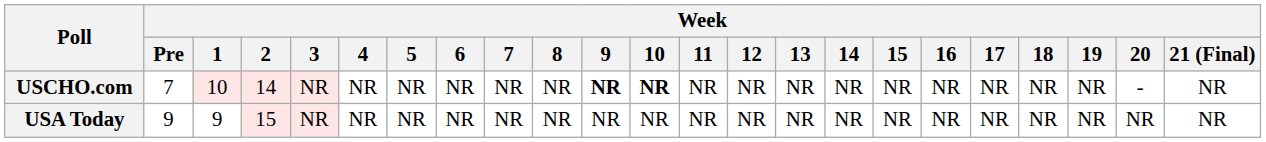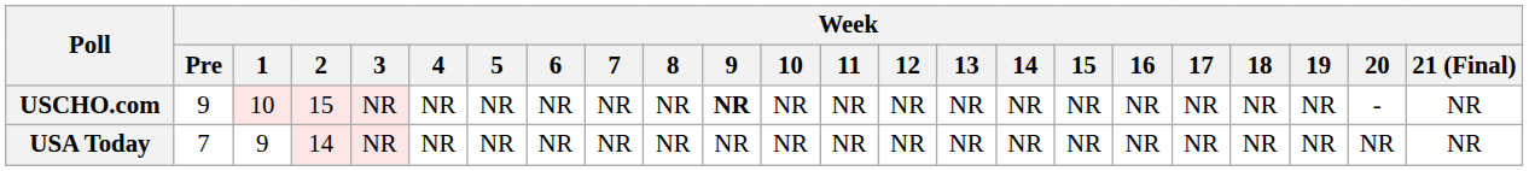 <table class="wikitable" style="white-space:nowrap;">
 <tr>
 <th scope="col" width="100" rowspan="2">Poll</th>
 <th colspan="25">Week</th>
 </tr>
 <tr>
 <th scope="col" width="30">Pre</th>
 <th scope="col" width="30">1</th>
 <th scope="col" width="30">2</th>
 <th scope="col" width="30">3</th>
 <th scope="col" width="30">4</th>
 <th scope="col" width="30">5</th>
 <th scope="col" width="30">6</th>
 <th scope="col" width="30">7</th>
 <th scope="col" width="30">8</th>
 <th scope="col" width="30">9</th>
 <th scope="col" width="30">10</th>
 <th scope="col" width="30">11</th>
 <th scope="col" width="30">12</th>
 <th scope="col" width="30">13</th>
 <th scope="col" width="30">14</th>
 <th scope="col" width="30">15</th>
 <th scope="col" width="30">16</th>
 <th scope="col" width="30">17</th>
 <th scope="col" width="30">18</th>
 <th scope="col" width="30">19</th>
 <th scope="col" width="30">20</th>
 <th scope="col" width="30">21 (Final)</th>
 </tr>
 <tr style="text-align:center;">
 <th>USCHO.com</th>
-<td bgcolor=FFFFFF>7</td>
+<td bgcolor=FFFFFF>9</td>
 <td bgcolor=FFE6E6>10</td>
-<td bgcolor=FFE6E6>14</td>
+<td bgcolor=FFE6E6>15</td>
 <td bgcolor=FFE6E6>NR</td>
 <td bgcolor=FFFFFF>NR</td>
 <td bgcolor=FFFFFF>NR</td>
 <td bgcolor=FFFFFF>NR</td>
 <td bgcolor=FFFFFF>NR</td>
 <td bgcolor=FFFFFF>NR</td>
 <td bgcolor=FFFFFF><strong>NR</strong></td>
-<td bgcolor=FFFFFF><strong>NR</strong></td>
+<td bgcolor=FFFFFF>NR</td>
 <td bgcolor=FFFFFF>NR</td>
 <td bgcolor=FFFFFF>NR</td>
 <td bgcolor=FFFFFF>NR</td>
 <td bgcolor=FFFFFF>NR</td>
 <td bgcolor=FFFFFF>NR</td>
 <td bgcolor=FFFFFF>NR</td>
 <td bgcolor=FFFFFF>NR</td>
 <td bgcolor=FFFFFF>NR</td>
 <td bgcolor=FFFFFF>NR</td>
 <td bgcolor=FFFFFF>-</td>
 <td bgcolor=FFFFFF>NR</td>
 </tr>
 <tr style="text-align:center;">
 <th>USA Today</th>
+<td bgcolor=FFFFFF>7</td>
 <td bgcolor=FFFFFF>9</td>
-<td bgcolor=FFFFFF>9</td>
-<td bgcolor=FFE6E6>15</td>
+<td bgcolor=FFE6E6>14</td>
 <td bgcolor=FFE6E6>NR</td>
 <td bgcolor=FFFFFF>NR</td>
 <td bgcolor=FFFFFF>NR</td>
 <td bgcolor=FFFFFF>NR</td>
 <td bgcolor=FFFFFF>NR</td>
 <td bgcolor=FFFFFF>NR</td>
 <td bgcolor=FFFFFF>NR</td>
 <td bgcolor=FFFFFF>NR</td>
 <td bgcolor=FFFFFF>NR</td>
 <td bgcolor=FFFFFF>NR</td>
 <td bgcolor=FFFFFF>NR</td>
 <td bgcolor=FFFFFF>NR</td>
 <td bgcolor=FFFFFF>NR</td>
 <td bgcolor=FFFFFF>NR</td>
 <td bgcolor=FFFFFF>NR</td>
 <td bgcolor=FFFFFF>NR</td>
 <td bgcolor=FFFFFF>NR</td>
 <td bgcolor=FFFFFF>NR</td>
 <td bgcolor=FFFFFF>NR</td>
 </tr>
 </table>
